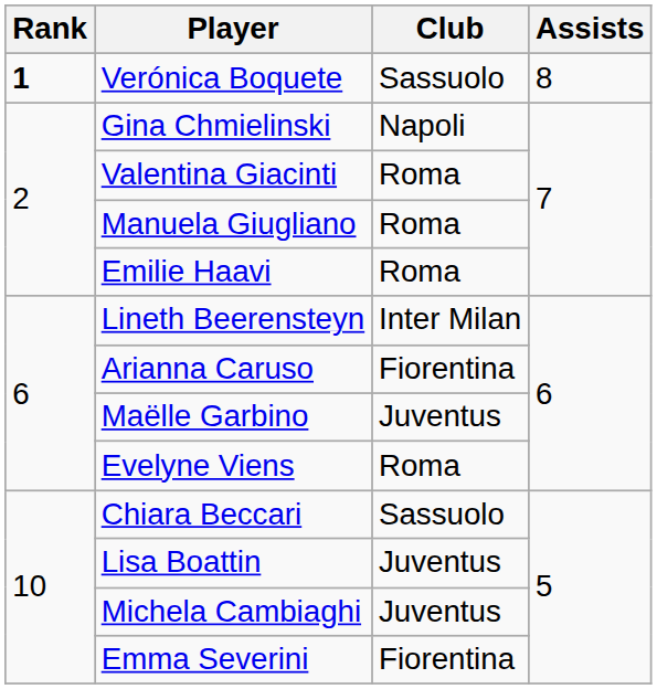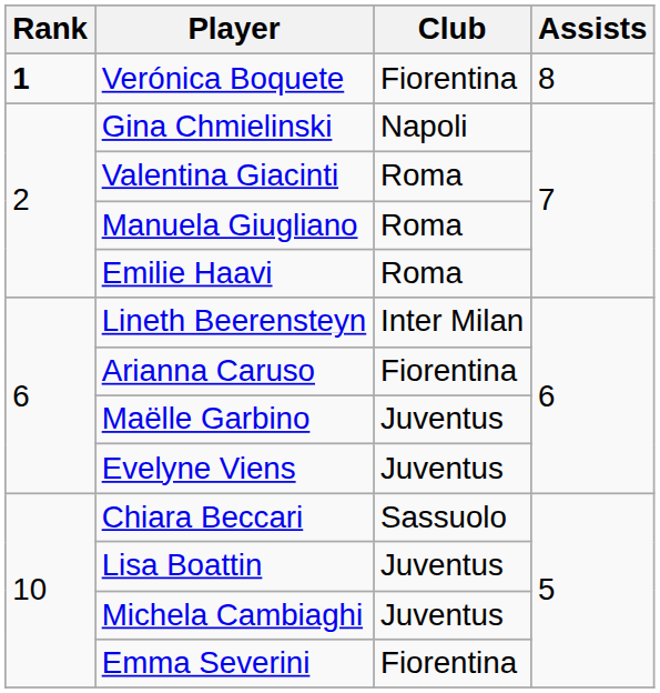 <table class="wikitable">
 <tr>
 <th>Rank</th>
 <th>Player</th>
 <th>Club</th>
 <th>Assists</th>
 </tr>
 <tr>
 <td><strong>1</strong></td>
 <td> <a href='#'>Verónica Boquete</a></td>
-<td>Sassuolo</td>
+<td>Fiorentina</td>
 <td>8</td>
 </tr>
 <tr>
 <td rowspan="4">2</td>
 <td> <a href='#'>Gina Chmielinski</a></td>
 <td>Napoli</td>
 <td rowspan="4">7</td>
 </tr>
 <tr>
 <td> <a href='#'>Valentina Giacinti</a></td>
 <td>Roma</td>
 </tr>
 <tr>
 <td> <a href='#'>Manuela Giugliano</a></td>
 <td>Roma</td>
 </tr>
 <tr>
 <td> <a href='#'>Emilie Haavi</a></td>
 <td>Roma</td>
 </tr>
 <tr>
 <td rowspan="4">6</td>
 <td> <a href='#'>Lineth Beerensteyn</a></td>
 <td>Inter Milan</td>
 <td rowspan="4">6</td>
 </tr>
 <tr>
 <td> <a href='#'>Arianna Caruso</a></td>
 <td>Fiorentina</td>
 </tr>
 <tr>
 <td> <a href='#'>Maëlle Garbino</a></td>
 <td>Juventus</td>
 </tr>
 <tr>
 <td> <a href='#'>Evelyne Viens</a></td>
-<td>Roma</td>
+<td>Juventus</td>
 </tr>
 <tr>
 <td rowspan="4">10</td>
 <td> <a href='#'>Chiara Beccari</a></td>
 <td>Sassuolo</td>
 <td rowspan="4">5</td>
 </tr>
 <tr>
 <td> <a href='#'>Lisa Boattin</a></td>
 <td>Juventus</td>
 </tr>
 <tr>
 <td> <a href='#'>Michela Cambiaghi</a></td>
 <td>Juventus</td>
 </tr>
 <tr>
 <td> <a href='#'>Emma Severini</a></td>
 <td>Fiorentina</td>
 </tr>
 </table>
